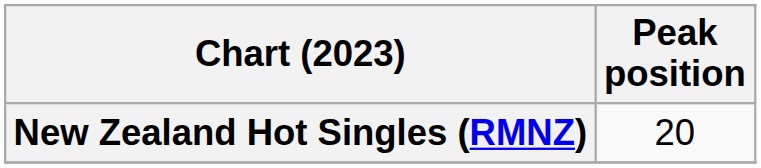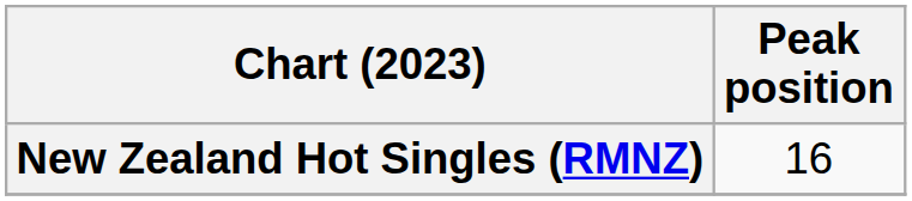 <table class="wikitable sortable plainrowheaders" style="text-align:center">
 <tr>
 <th scope="col">Chart (2023)</th>
 <th scope="col">Peak<br>position</th>
 </tr>
 <tr>
 <th scope="row">New Zealand Hot Singles (<a href='#'>RMNZ</a>)</th>
-<td>20</td>
+<td>16</td>
 </tr>
 <tr>
 </tr>
 </table>
